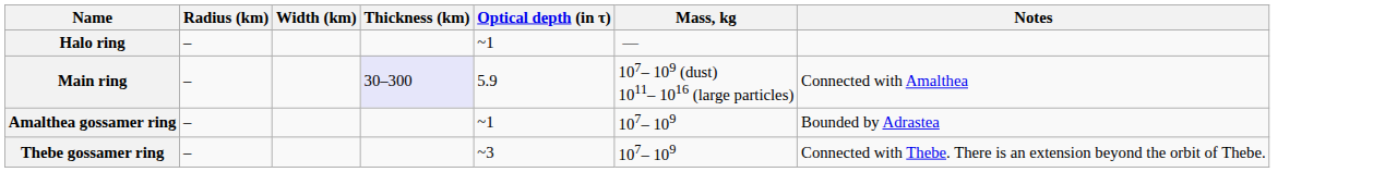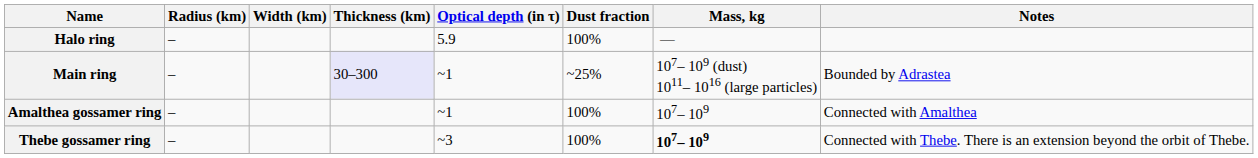 <table class="wikitable">
 <tr>
 <th>Name</th>
 <th abbr="Radius">Radius (km)</th>
 <th abbr="Width">Width (km)</th>
 <th abbr="Thickness">Thickness (km)</th>
 <th><a href='#'>Optical depth</a> (in τ)</th>
+<th>Dust fraction</th>
 <th>Mass, kg</th>
 <th>Notes</th>
 </tr>
 <tr>
 <th>Halo ring</th>
 <td>–</td>
 <td></td>
 <td></td>
-<td>~1</td>
+<td>5.9</td>
+<td>100%</td>
 <td> —</td>
 <td></td>
 </tr>
 <tr>
 <th>Main ring</th>
 <td>–</td>
 <td></td>
 <td style="background: lavender;">30–300</td>
-<td>5.9</td>
+<td>~1</td>
+<td>~25%</td>
 <td>10<sup>7</sup>– 10<sup>9</sup> (dust)<br>10<sup>11</sup>– 10<sup>16</sup> (large particles)</td>
-<td>Connected with <a href='#'>Amalthea</a></td>
+<td>Bounded by <a href='#'>Adrastea</a></td>
 </tr>
 <tr>
 <th>Amalthea gossamer ring</th>
 <td>–</td>
 <td></td>
 <td></td>
 <td>~1</td>
+<td>100%</td>
 <td>10<sup>7</sup>– 10<sup>9</sup></td>
-<td>Bounded by <a href='#'>Adrastea</a></td>
+<td>Connected with <a href='#'>Amalthea</a></td>
 </tr>
 <tr>
 <th>Thebe gossamer ring</th>
 <td>–</td>
 <td></td>
 <td></td>
 <td>~3</td>
-<td>10<sup>7</sup>– 10<sup>9</sup></td>
+<td>100%</td>
+<td><strong>10<sup>7</sup>– 10<sup>9</sup></strong></td>
 <td>Connected with <a href='#'>Thebe</a>. There is an extension beyond the orbit of Thebe.</td>
 </tr>
 </table>
